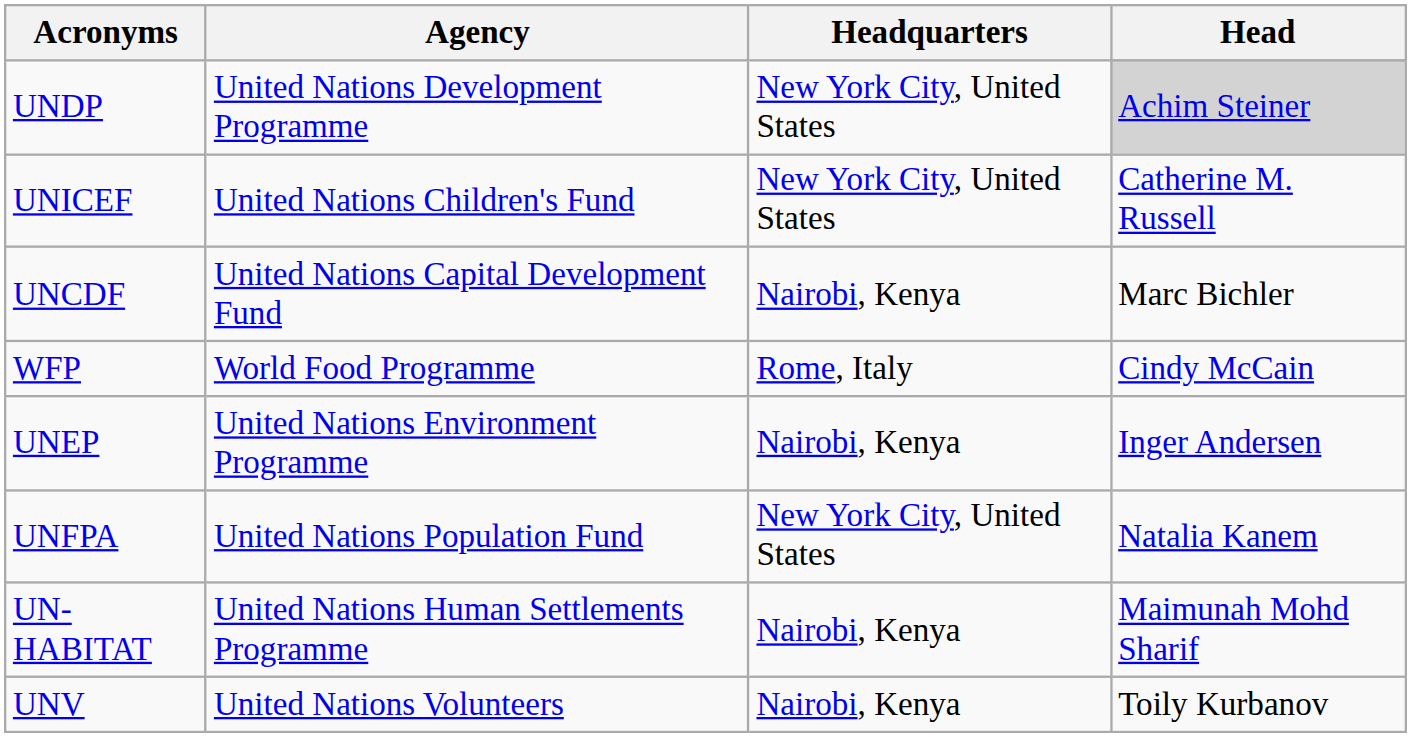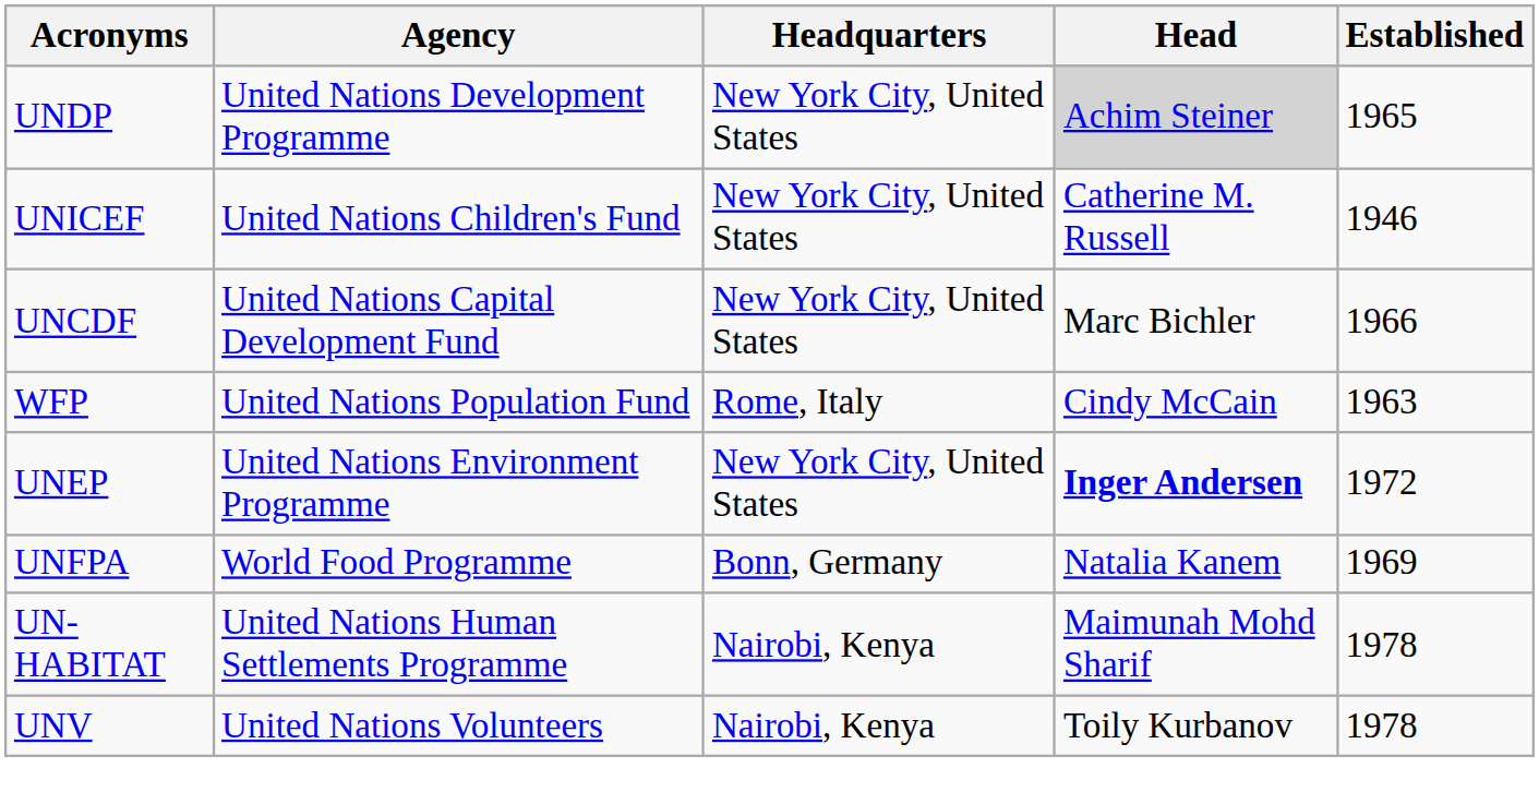 <table class="wikitable" style="font-size:90%; text-align:left;">
 <tr>
 <th>Acronyms</th>
 <th>Agency</th>
 <th>Headquarters</th>
 <th>Head</th>
+<th>Established</th>
 </tr>
 <tr>
 <td><a href='#'>UNDP</a></td>
 <td><a href='#'>United Nations Development Programme</a></td>
 <td> <a href='#'>New York City</a>, United States</td>
 <td style="background: lightgrey;">  <a href='#'>Achim Steiner</a></td>
+<td>1965</td>
 </tr>
 <tr>
 <td><a href='#'>UNICEF</a></td>
 <td><a href='#'>United Nations Children's Fund</a></td>
 <td> <a href='#'>New York City</a>, United States</td>
 <td> <a href='#'>Catherine M. Russell</a></td>
+<td>1946</td>
 </tr>
 <tr>
 <td><a href='#'>UNCDF</a></td>
 <td><a href='#'>United Nations Capital Development Fund</a></td>
-<td> <a href='#'>Nairobi</a>, Kenya</td>
+<td> <a href='#'>New York City</a>, United States</td>
 <td> Marc Bichler</td>
+<td>1966</td>
 </tr>
 <tr>
 <td><a href='#'>WFP</a></td>
-<td><a href='#'>World Food Programme</a></td>
+<td><a href='#'>United Nations Population Fund</a></td>
 <td> <a href='#'>Rome</a>, Italy</td>
 <td> <a href='#'>Cindy McCain</a></td>
+<td>1963</td>
 </tr>
 <tr>
 <td><a href='#'>UNEP</a></td>
 <td><a href='#'>United Nations Environment Programme</a></td>
-<td> <a href='#'>Nairobi</a>, Kenya</td>
-<td> <a href='#'>Inger Andersen</a></td>
+<td> <a href='#'>New York City</a>, United States</td>
+<td><strong> <a href='#'>Inger Andersen</a></strong></td>
+<td>1972</td>
 </tr>
 <tr>
 <td><a href='#'>UNFPA</a></td>
-<td><a href='#'>United Nations Population Fund</a></td>
-<td> <a href='#'>New York City</a>, United States</td>
+<td><a href='#'>World Food Programme</a></td>
+<td> <a href='#'>Bonn</a>, Germany</td>
 <td> <a href='#'>Natalia Kanem</a></td>
+<td>1969</td>
 </tr>
 <tr>
 <td><a href='#'>UN-HABITAT</a></td>
 <td><a href='#'>United Nations Human Settlements Programme</a></td>
 <td> <a href='#'>Nairobi</a>, Kenya</td>
 <td> <a href='#'>Maimunah Mohd Sharif</a></td>
+<td>1978</td>
 </tr>
 <tr>
 <td><a href='#'>UNV</a></td>
 <td><a href='#'>United Nations Volunteers</a></td>
 <td> <a href='#'>Nairobi</a>, Kenya</td>
 <td> Toily Kurbanov</td>
+<td>1978</td>
 </tr>
 </table>
